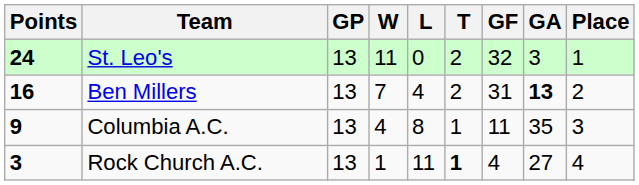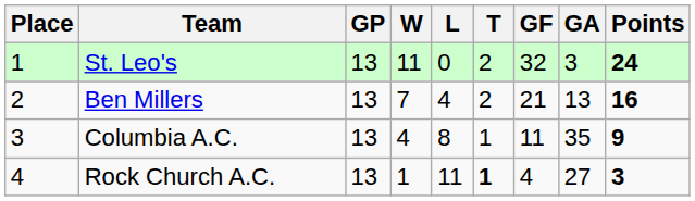 <table class="wikitable">
 <tr>
-<th>Points</th>
+<th>Place</th>
 <th width="170">Team</th>
 <th width="20">GP</th>
 <th width="20">W</th>
 <th width="20">L</th>
 <th width="20">T</th>
 <th width="20">GF</th>
 <th width="20">GA</th>
-<th>Place</th>
+<th>Points</th>
 </tr>
 <tr bgcolor=#ccffcc>
-<td><strong>24</strong></td>
+<td>1</td>
 <td><a href='#'>St. Leo's</a></td>
 <td>13</td>
 <td>11</td>
 <td>0</td>
 <td>2</td>
 <td>32</td>
 <td>3</td>
-<td>1</td>
+<td><strong>24</strong></td>
 </tr>
 <tr>
-<td><strong>16</strong></td>
+<td>2</td>
 <td><a href='#'>Ben Millers</a></td>
 <td>13</td>
 <td>7</td>
 <td>4</td>
 <td>2</td>
-<td>31</td>
-<td><strong>13</strong></td>
-<td>2</td>
+<td>21</td>
+<td>13</td>
+<td><strong>16</strong></td>
 </tr>
 <tr>
-<td><strong>9</strong></td>
+<td>3</td>
 <td>Columbia A.C.</td>
 <td>13</td>
 <td>4</td>
 <td>8</td>
 <td>1</td>
 <td>11</td>
 <td>35</td>
-<td>3</td>
+<td><strong>9</strong></td>
 </tr>
 <tr>
-<td><strong>3</strong></td>
+<td>4</td>
 <td>Rock Church A.C.</td>
 <td>13</td>
 <td>1</td>
 <td>11</td>
 <td><strong>1</strong></td>
 <td>4</td>
 <td>27</td>
-<td>4</td>
+<td><strong>3</strong></td>
 </tr>
 </table>
